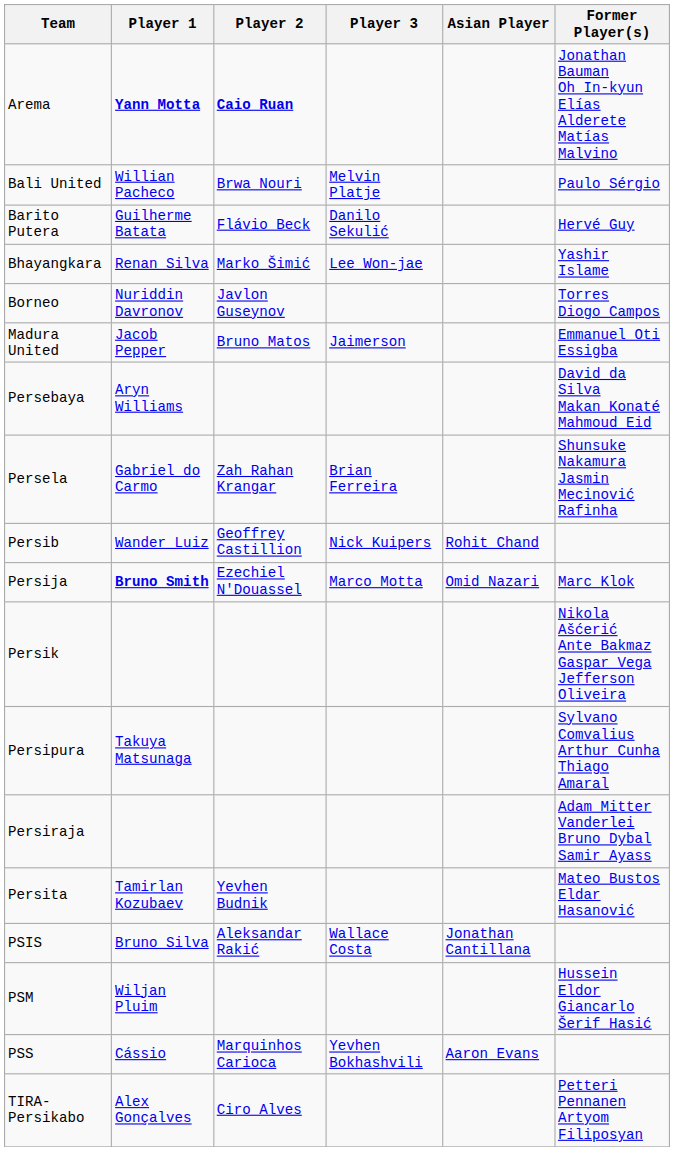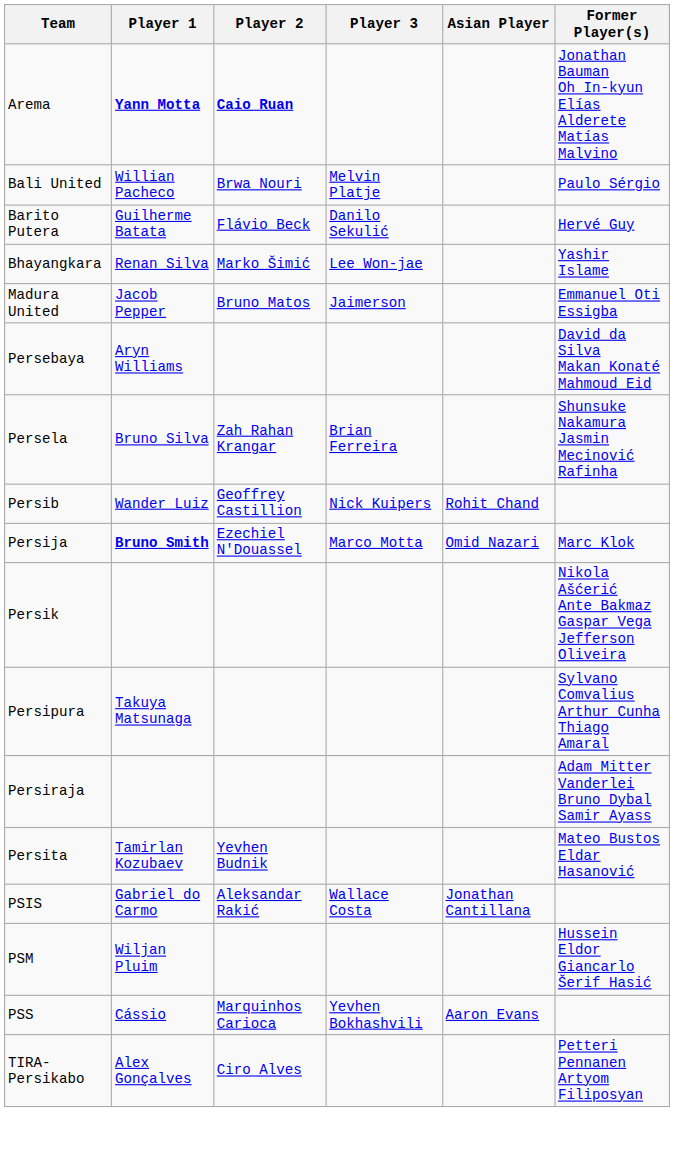 <table class="wikitable">
 <tr>
 <th>Team</th>
 <th>Player 1</th>
 <th>Player 2</th>
 <th>Player 3</th>
 <th>Asian Player</th>
 <th>Former Player(s)</th>
 </tr>
 <tr>
 <td class="nowrap">Arema</td>
 <td> <strong><a href='#'>Yann Motta</a></strong></td>
 <td> <strong><a href='#'>Caio Ruan</a></strong></td>
 <td></td>
 <td></td>
 <td> <a href='#'>Jonathan Bauman</a><br> <a href='#'>Oh In-kyun</a><br> <a href='#'>Elías Alderete</a><br> <a href='#'>Matías Malvino</a></td>
 </tr>
 <tr>
 <td class="nowrap">Bali United</td>
 <td> <a href='#'>Willian Pacheco</a></td>
 <td> <a href='#'>Brwa Nouri</a></td>
 <td> <a href='#'>Melvin Platje</a></td>
 <td></td>
 <td> <a href='#'>Paulo Sérgio</a></td>
 </tr>
 <tr>
 <td class="nowrap">Barito Putera</td>
 <td> <a href='#'>Guilherme Batata</a></td>
 <td> <a href='#'>Flávio Beck</a></td>
 <td> <a href='#'>Danilo Sekulić</a></td>
 <td></td>
 <td> <a href='#'>Hervé Guy</a></td>
 </tr>
 <tr>
 <td class="nowrap">Bhayangkara</td>
 <td> <a href='#'>Renan Silva</a></td>
 <td> <a href='#'>Marko Šimić</a></td>
 <td> <a href='#'>Lee Won-jae</a></td>
 <td></td>
 <td> <a href='#'>Yashir Islame</a></td>
 </tr>
 <tr>
-<td class="nowrap">Borneo</td>
-<td> <a href='#'>Nuriddin Davronov</a></td>
-<td> <a href='#'>Javlon Guseynov</a></td>
-<td></td>
-<td></td>
-<td> <a href='#'>Torres</a><br> <a href='#'>Diogo Campos</a></td>
-</tr>
-<tr>
 <td class="nowrap">Madura United</td>
 <td> <a href='#'>Jacob Pepper</a></td>
 <td> <a href='#'>Bruno Matos</a></td>
 <td> <a href='#'>Jaimerson</a></td>
 <td></td>
 <td> <a href='#'>Emmanuel Oti Essigba</a></td>
 </tr>
 <tr>
 <td class="nowrap">Persebaya</td>
 <td> <a href='#'>Aryn Williams</a></td>
 <td></td>
 <td></td>
 <td></td>
 <td> <a href='#'>David da Silva</a><br> <a href='#'>Makan Konaté</a><br> <a href='#'>Mahmoud Eid</a></td>
 </tr>
 <tr>
 <td class="nowrap">Persela</td>
-<td> <a href='#'>Gabriel do Carmo</a></td>
+<td> <a href='#'>Bruno Silva</a></td>
 <td> <a href='#'>Zah Rahan Krangar</a></td>
 <td> <a href='#'>Brian Ferreira</a></td>
 <td></td>
 <td> <a href='#'>Shunsuke Nakamura</a><br> <a href='#'>Jasmin Mecinović</a><br> <a href='#'>Rafinha</a></td>
 </tr>
 <tr>
 <td class="nowrap">Persib</td>
 <td> <a href='#'>Wander Luiz</a></td>
 <td> <a href='#'>Geoffrey Castillion</a></td>
 <td> <a href='#'>Nick Kuipers</a></td>
 <td> <a href='#'>Rohit Chand</a></td>
 <td></td>
 </tr>
 <tr>
 <td class="nowrap">Persija</td>
 <td> <strong><a href='#'>Bruno Smith</a></strong></td>
 <td> <a href='#'>Ezechiel N'Douassel</a></td>
 <td> <a href='#'>Marco Motta</a></td>
 <td> <a href='#'>Omid Nazari</a></td>
 <td> <a href='#'>Marc Klok</a></td>
 </tr>
 <tr>
 <td class="nowrap">Persik</td>
 <td></td>
 <td></td>
 <td></td>
 <td></td>
 <td> <a href='#'>Nikola Ašćerić</a><br> <a href='#'>Ante Bakmaz</a><br> <a href='#'>Gaspar Vega</a><br> <a href='#'>Jefferson Oliveira</a></td>
 </tr>
 <tr>
 <td class="nowrap">Persipura</td>
 <td> <a href='#'>Takuya Matsunaga</a></td>
 <td></td>
 <td></td>
 <td></td>
 <td> <a href='#'>Sylvano Comvalius</a><br> <a href='#'>Arthur Cunha</a><br> <a href='#'>Thiago Amaral</a></td>
 </tr>
 <tr>
 <td class="nowrap">Persiraja</td>
 <td></td>
 <td></td>
 <td></td>
 <td></td>
 <td> <a href='#'>Adam Mitter</a><br> <a href='#'>Vanderlei</a><br> <a href='#'>Bruno Dybal</a><br> <a href='#'>Samir Ayass</a></td>
 </tr>
 <tr>
 <td class="nowrap">Persita</td>
 <td> <a href='#'>Tamirlan Kozubaev</a></td>
 <td> <a href='#'>Yevhen Budnik</a></td>
 <td></td>
 <td></td>
 <td> <a href='#'>Mateo Bustos</a><br> <a href='#'>Eldar Hasanović</a></td>
 </tr>
 <tr>
 <td class="nowrap">PSIS</td>
-<td> <a href='#'>Bruno Silva</a></td>
+<td> <a href='#'>Gabriel do Carmo</a></td>
 <td> <a href='#'>Aleksandar Rakić</a></td>
 <td> <a href='#'>Wallace Costa</a></td>
 <td> <a href='#'>Jonathan Cantillana</a></td>
 <td></td>
 </tr>
 <tr>
 <td class="nowrap">PSM</td>
 <td> <a href='#'>Wiljan Pluim</a></td>
 <td></td>
 <td></td>
 <td></td>
 <td> <a href='#'>Hussein Eldor</a><br> <a href='#'>Giancarlo</a><br> <a href='#'>Šerif Hasić</a></td>
 </tr>
 <tr>
 <td class="nowrap">PSS</td>
 <td> <a href='#'>Cássio</a></td>
 <td> <a href='#'>Marquinhos Carioca</a></td>
 <td> <a href='#'>Yevhen Bokhashvili</a></td>
 <td> <a href='#'>Aaron Evans</a></td>
 <td></td>
 </tr>
 <tr>
 <td class="nowrap">TIRA-Persikabo</td>
 <td> <a href='#'>Alex Gonçalves</a></td>
 <td> <a href='#'>Ciro Alves</a></td>
 <td></td>
 <td></td>
 <td> <a href='#'>Petteri Pennanen</a><br> <a href='#'>Artyom Filiposyan</a></td>
 </tr>
 </table>
